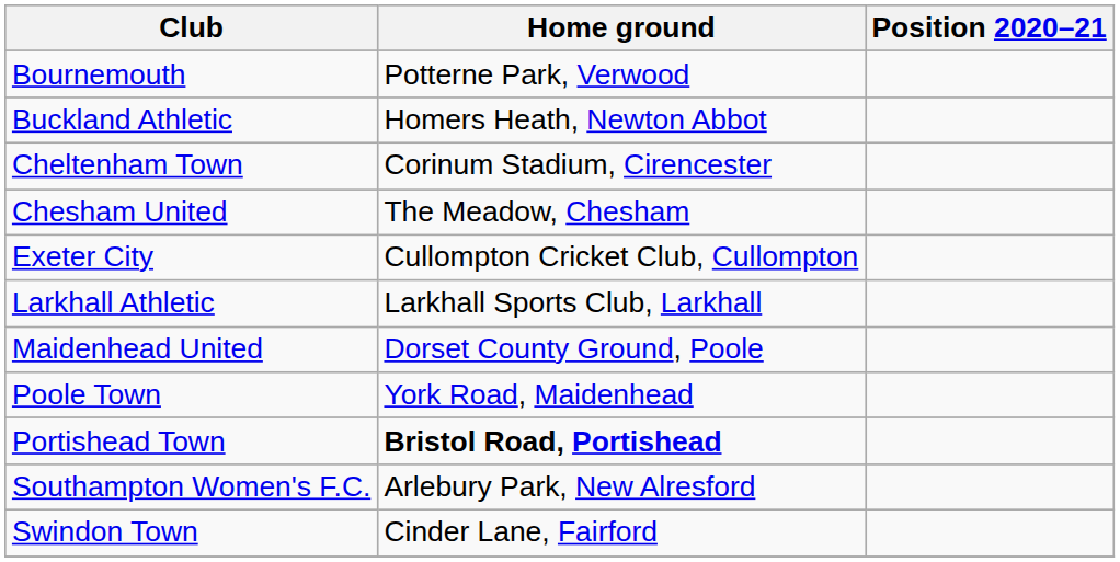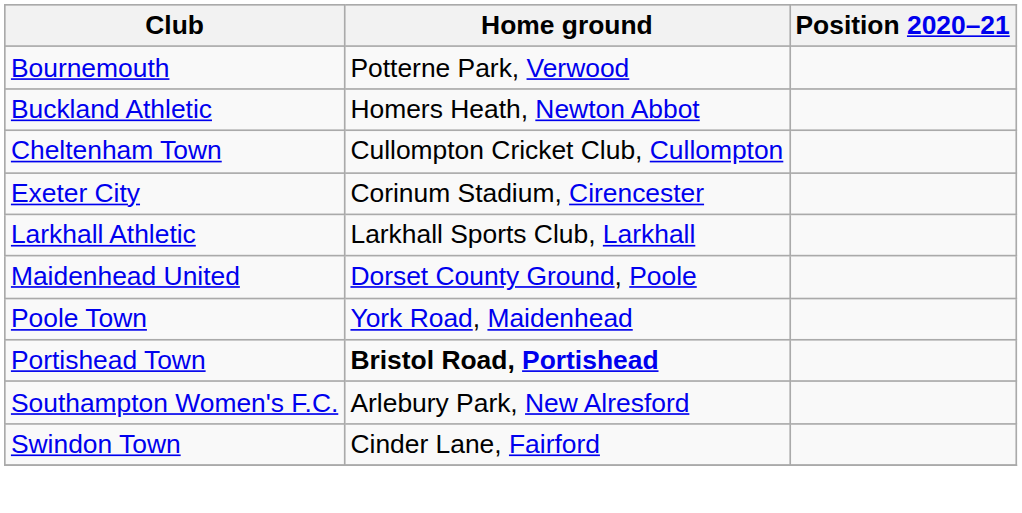 <table class="wikitable sortable" style="text-align:center;">
 <tr>
 <th>Club</th>
 <th>Home ground</th>
 <th>Position <a href='#'>2020–21</a></th>
 </tr>
 <tr>
 <td style="text-align:left;"><a href='#'>Bournemouth</a></td>
 <td style="text-align:left;">Potterne Park, <a href='#'>Verwood</a></td>
 <td></td>
 </tr>
 <tr>
 <td style="text-align:left;"><a href='#'>Buckland Athletic</a></td>
 <td style="text-align:left;">Homers Heath, <a href='#'>Newton Abbot</a></td>
 <td></td>
 </tr>
 <tr>
 <td style="text-align:left;"><a href='#'>Cheltenham Town</a></td>
-<td style="text-align:left;">Corinum Stadium, <a href='#'>Cirencester</a></td>
-<td></td>
-</tr>
-<tr>
-<td style="text-align:left;"><a href='#'>Chesham United</a></td>
-<td style="text-align:left;">The Meadow, <a href='#'>Chesham</a></td>
+<td style="text-align:left;">Cullompton Cricket Club, <a href='#'>Cullompton</a></td>
 <td></td>
 </tr>
 <tr>
 <td style="text-align:left;"><a href='#'>Exeter City</a></td>
-<td style="text-align:left;">Cullompton Cricket Club, <a href='#'>Cullompton</a></td>
+<td style="text-align:left;">Corinum Stadium, <a href='#'>Cirencester</a></td>
 <td></td>
 </tr>
 <tr>
 <td style="text-align:left;"><a href='#'>Larkhall Athletic</a></td>
 <td style="text-align:left;">Larkhall Sports Club, <a href='#'>Larkhall</a></td>
 <td></td>
 </tr>
 <tr>
 <td style="text-align:left;"><a href='#'>Maidenhead United</a></td>
 <td style="text-align:left;"><a href='#'>Dorset County Ground</a>, <a href='#'>Poole</a></td>
 <td></td>
 </tr>
 <tr>
 <td style="text-align:left;"><a href='#'>Poole Town</a></td>
 <td style="text-align:left;"><a href='#'>York Road</a>, <a href='#'>Maidenhead</a></td>
 <td></td>
 </tr>
 <tr>
 <td style="text-align:left;"><a href='#'>Portishead Town</a></td>
 <td style="text-align:left;"><strong>Bristol Road, <a href='#'>Portishead</a></strong></td>
 <td></td>
 </tr>
 <tr>
 <td style="text-align:left;"><a href='#'>Southampton Women's F.C.</a></td>
 <td style="text-align:left;">Arlebury Park, <a href='#'>New Alresford</a></td>
 <td></td>
 </tr>
 <tr>
 <td style="text-align:left;"><a href='#'>Swindon Town</a></td>
 <td style="text-align:left;">Cinder Lane, <a href='#'>Fairford</a></td>
 <td></td>
 </tr>
 <tr>
 </tr>
 </table>
